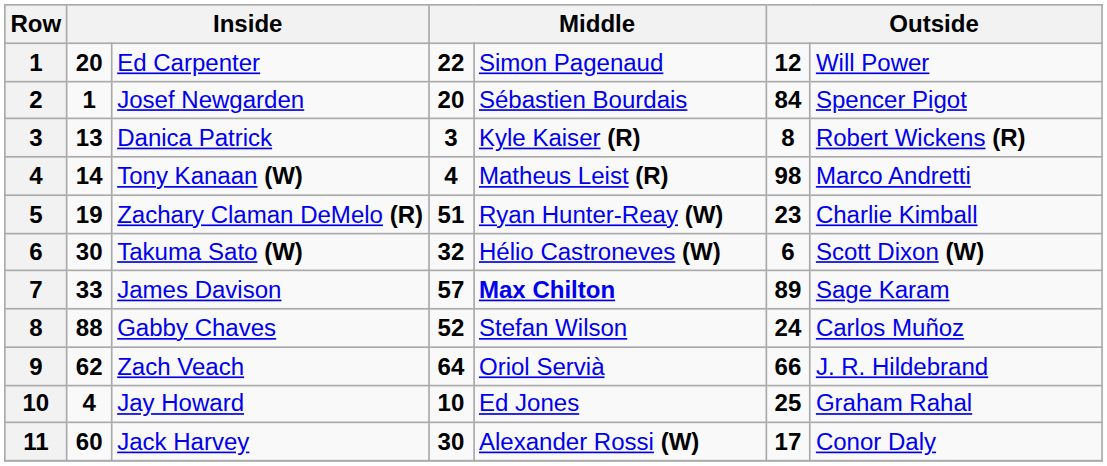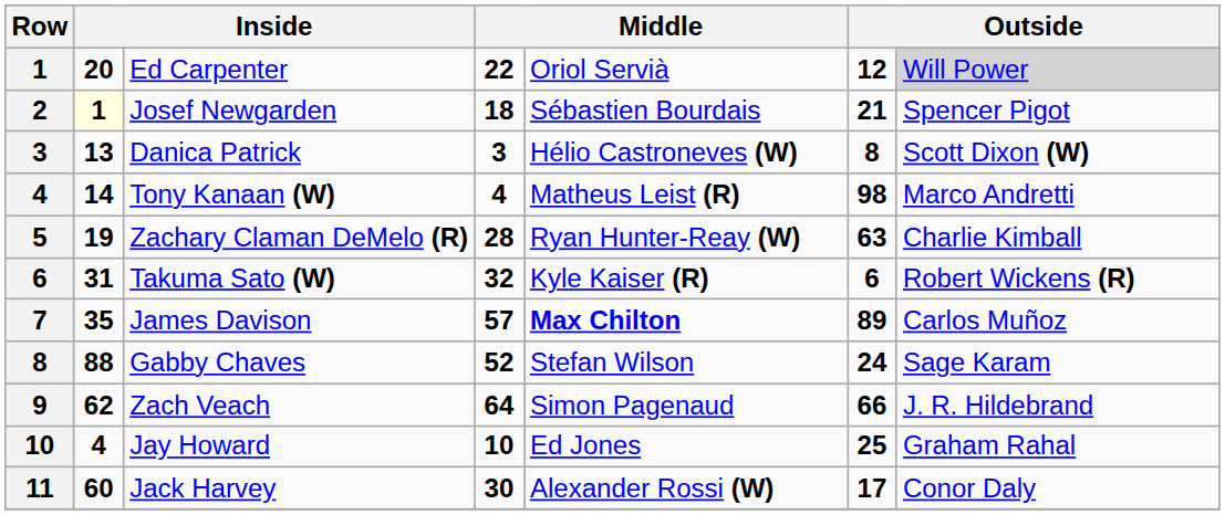 <table class="wikitable" style="font-size: 90%;">
 <tr>
 <th>Row</th>
 <th colspan=2 width="195">Inside</th>
 <th colspan=2 width="195">Middle</th>
 <th colspan=2 width="195">Outside</th>
 </tr>
 <tr>
 <th>1</th>
 <td align="center" width="20"><strong>20</strong></td>
 <td> <a href='#'>Ed Carpenter</a></td>
 <td align="center" width="20"><strong>22</strong></td>
-<td> <a href='#'>Simon Pagenaud</a></td>
+<td> <a href='#'>Oriol Servià</a></td>
 <td align="center" width="20"><strong>12</strong></td>
-<td> <a href='#'>Will Power</a></td>
+<td style="background: lightgrey;"> <a href='#'>Will Power</a></td>
 </tr>
 <tr>
 <th>2</th>
-<td align="center" width="20"><strong>1</strong></td>
+<td align="center" width="20" style="background: lightyellow;"><strong>1</strong></td>
 <td> <a href='#'>Josef Newgarden</a></td>
-<td align="center" width="20"><strong>20</strong></td>
+<td align="center" width="20"><strong>18</strong></td>
 <td> <a href='#'>Sébastien Bourdais</a></td>
-<td align="center" width="20"><strong>84</strong></td>
+<td align="center" width="20"><strong>21</strong></td>
 <td> <a href='#'>Spencer Pigot</a></td>
 </tr>
 <tr>
 <th>3</th>
 <td align="center" width="20"><strong>13</strong></td>
 <td> <a href='#'>Danica Patrick</a></td>
 <td align="center" width="20"><strong>3</strong></td>
-<td> <a href='#'>Kyle Kaiser</a> <strong>(R)</strong></td>
+<td> <a href='#'>Hélio Castroneves</a> <strong>(W)</strong></td>
 <td align="center" width="20"><strong>8</strong></td>
-<td> <a href='#'>Robert Wickens</a> <strong>(R)</strong></td>
+<td> <a href='#'>Scott Dixon</a> <strong>(W)</strong></td>
 </tr>
 <tr>
 <th>4</th>
 <td align="center" width="20"><strong>14</strong></td>
 <td> <a href='#'>Tony Kanaan</a> <strong>(W)</strong></td>
 <td align="center" width="20"><strong>4</strong></td>
 <td> <a href='#'>Matheus Leist</a> <strong>(R)</strong></td>
 <td align="center" width="20"><strong>98</strong></td>
 <td> <a href='#'>Marco Andretti</a></td>
 </tr>
 <tr>
 <th>5</th>
 <td align="center" width="20"><strong>19</strong></td>
 <td> <a href='#'>Zachary Claman DeMelo</a> <strong>(R)</strong></td>
-<td align="center" width="20"><strong>51</strong></td>
+<td align="center" width="20"><strong>28</strong></td>
 <td> <a href='#'>Ryan Hunter-Reay</a> <strong>(W)</strong></td>
-<td align="center" width="20"><strong>23</strong></td>
+<td align="center" width="20"><strong>63</strong></td>
 <td> <a href='#'>Charlie Kimball</a></td>
 </tr>
 <tr>
 <th>6</th>
-<td align="center" width="20"><strong>30</strong></td>
+<td align="center" width="20"><strong>31</strong></td>
 <td> <a href='#'>Takuma Sato</a> <strong>(W)</strong></td>
 <td align="center" width="20"><strong>32</strong></td>
-<td> <a href='#'>Hélio Castroneves</a> <strong>(W)</strong></td>
+<td> <a href='#'>Kyle Kaiser</a> <strong>(R)</strong></td>
 <td align="center" width="20"><strong>6</strong></td>
-<td> <a href='#'>Scott Dixon</a> <strong>(W)</strong></td>
+<td> <a href='#'>Robert Wickens</a> <strong>(R)</strong></td>
 </tr>
 <tr>
 <th>7</th>
-<td align="center" width="20"><strong>33</strong></td>
+<td align="center" width="20"><strong>35</strong></td>
 <td> <a href='#'>James Davison</a></td>
 <td align="center" width="20"><strong>57</strong></td>
 <td><strong> <a href='#'>Max Chilton</a></strong></td>
 <td align="center" width="20"><strong>89</strong></td>
-<td> <a href='#'>Sage Karam</a></td>
+<td> <a href='#'>Carlos Muñoz</a></td>
 </tr>
 <tr>
 <th>8</th>
 <td align="center" width="20"><strong>88</strong></td>
 <td> <a href='#'>Gabby Chaves</a></td>
 <td align="center" width="20"><strong>52</strong></td>
 <td> <a href='#'>Stefan Wilson</a></td>
 <td align="center" width="20"><strong>24</strong></td>
-<td> <a href='#'>Carlos Muñoz</a></td>
+<td> <a href='#'>Sage Karam</a></td>
 </tr>
 <tr>
 <th>9</th>
 <td align="center" width="20"><strong>62</strong></td>
 <td> <a href='#'>Zach Veach</a></td>
 <td align="center" width="20"><strong>64</strong></td>
-<td> <a href='#'>Oriol Servià</a></td>
+<td> <a href='#'>Simon Pagenaud</a></td>
 <td align="center" width="20"><strong>66</strong></td>
 <td> <a href='#'>J. R. Hildebrand</a></td>
 </tr>
 <tr>
 <th>10</th>
 <td align="center" width="20"><strong>4</strong></td>
 <td> <a href='#'>Jay Howard</a></td>
 <td align="center" width="20"><strong>10</strong></td>
 <td> <a href='#'>Ed Jones</a></td>
 <td align="center" width="20"><strong>25</strong></td>
 <td> <a href='#'>Graham Rahal</a></td>
 </tr>
 <tr>
 <th>11</th>
 <td align="center" width="20"><strong>60</strong></td>
 <td> <a href='#'>Jack Harvey</a></td>
 <td align="center" width="20"><strong>30</strong></td>
 <td> <a href='#'>Alexander Rossi</a> <strong>(W)</strong></td>
 <td align="center" width="20"><strong>17</strong></td>
 <td> <a href='#'>Conor Daly</a></td>
 </tr>
 <tr>
 </tr>
 </table>
